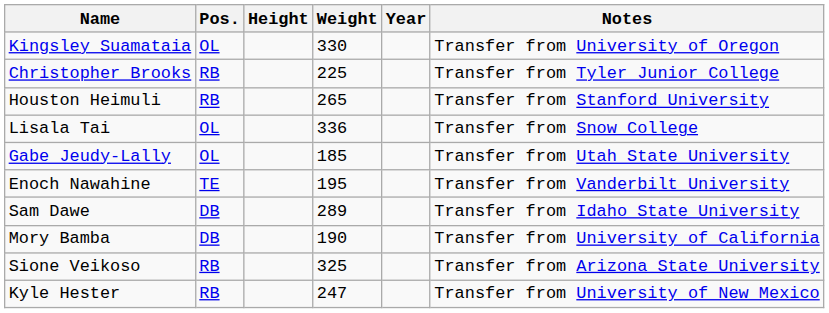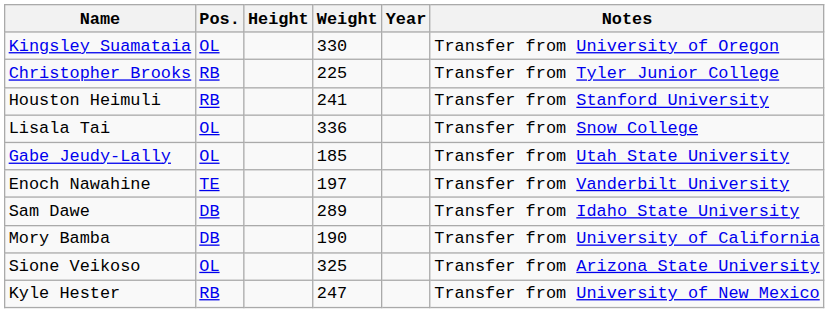 <table class="wikitable sortable" border="3">
 <tr>
 <th>Name</th>
 <th>Pos.</th>
 <th>Height</th>
 <th>Weight</th>
 <th>Year</th>
 <th>Notes</th>
 </tr>
 <tr>
 <td><a href='#'>Kingsley Suamataia</a></td>
 <td><a href='#'>OL</a></td>
 <td></td>
 <td>330</td>
 <td></td>
 <td>Transfer from <a href='#'>University of Oregon</a></td>
 </tr>
 <tr>
 <td><a href='#'>Christopher Brooks</a></td>
 <td><a href='#'>RB</a></td>
 <td></td>
 <td>225</td>
 <td></td>
 <td>Transfer from <a href='#'>Tyler Junior College</a></td>
 </tr>
 <tr>
 <td>Houston Heimuli</td>
 <td><a href='#'>RB</a></td>
 <td></td>
-<td>265</td>
+<td>241</td>
 <td></td>
 <td>Transfer from <a href='#'>Stanford University</a></td>
 </tr>
 <tr>
 <td>Lisala Tai</td>
 <td><a href='#'>OL</a></td>
 <td></td>
 <td>336</td>
 <td></td>
 <td>Transfer from <a href='#'>Snow College</a></td>
 </tr>
 <tr>
 <td><a href='#'>Gabe Jeudy-Lally</a></td>
 <td><a href='#'>OL</a></td>
 <td></td>
 <td>185</td>
 <td></td>
 <td>Transfer from <a href='#'>Utah State University</a></td>
 </tr>
 <tr>
 <td>Enoch Nawahine</td>
 <td><a href='#'>TE</a></td>
 <td></td>
-<td>195</td>
+<td>197</td>
 <td></td>
 <td>Transfer from <a href='#'>Vanderbilt University</a></td>
 </tr>
 <tr>
 <td>Sam Dawe</td>
 <td><a href='#'>DB</a></td>
 <td></td>
 <td>289</td>
 <td></td>
 <td>Transfer from <a href='#'>Idaho State University</a></td>
 </tr>
 <tr>
 <td>Mory Bamba</td>
 <td><a href='#'>DB</a></td>
 <td></td>
 <td>190</td>
 <td></td>
 <td>Transfer from <a href='#'>University of California</a></td>
 </tr>
 <tr>
 <td>Sione Veikoso</td>
-<td><a href='#'>RB</a></td>
+<td><a href='#'>OL</a></td>
 <td></td>
 <td>325</td>
 <td></td>
 <td>Transfer from <a href='#'>Arizona State University</a></td>
 </tr>
 <tr>
 <td>Kyle Hester</td>
 <td><a href='#'>RB</a></td>
 <td></td>
 <td>247</td>
 <td></td>
 <td>Transfer from <a href='#'>University of New Mexico</a></td>
 </tr>
 </table>
